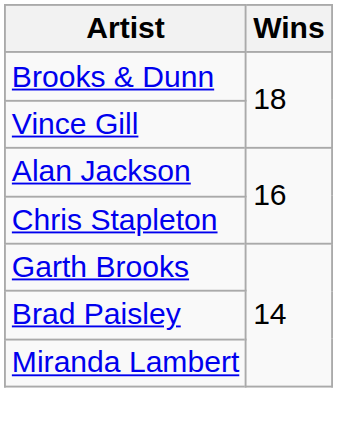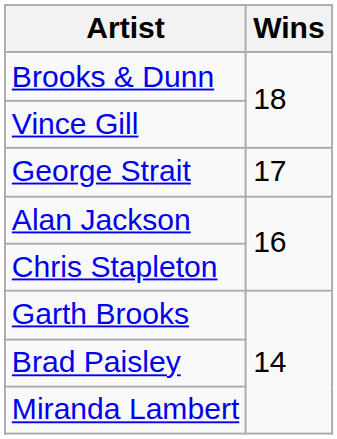 <table class="wikitable">
 <tr>
 <th>Artist</th>
 <th>Wins</th>
 </tr>
 <tr>
 <td><a href='#'>Brooks & Dunn</a></td>
 <td rowspan="2">18</td>
 </tr>
 <tr>
 <td><a href='#'>Vince Gill</a></td>
+</tr>
+<tr>
+<td><a href='#'>George Strait</a></td>
+<td>17</td>
 </tr>
 <tr>
 <td><a href='#'>Alan Jackson</a></td>
 <td rowspan="2">16</td>
 </tr>
 <tr>
 <td><a href='#'>Chris Stapleton</a></td>
 </tr>
 <tr>
 <td><a href='#'>Garth Brooks</a></td>
 <td rowspan="3">14</td>
 </tr>
 <tr>
 <td><a href='#'>Brad Paisley</a></td>
 </tr>
 <tr>
 <td><a href='#'>Miranda Lambert</a></td>
 </tr>
 </table>
